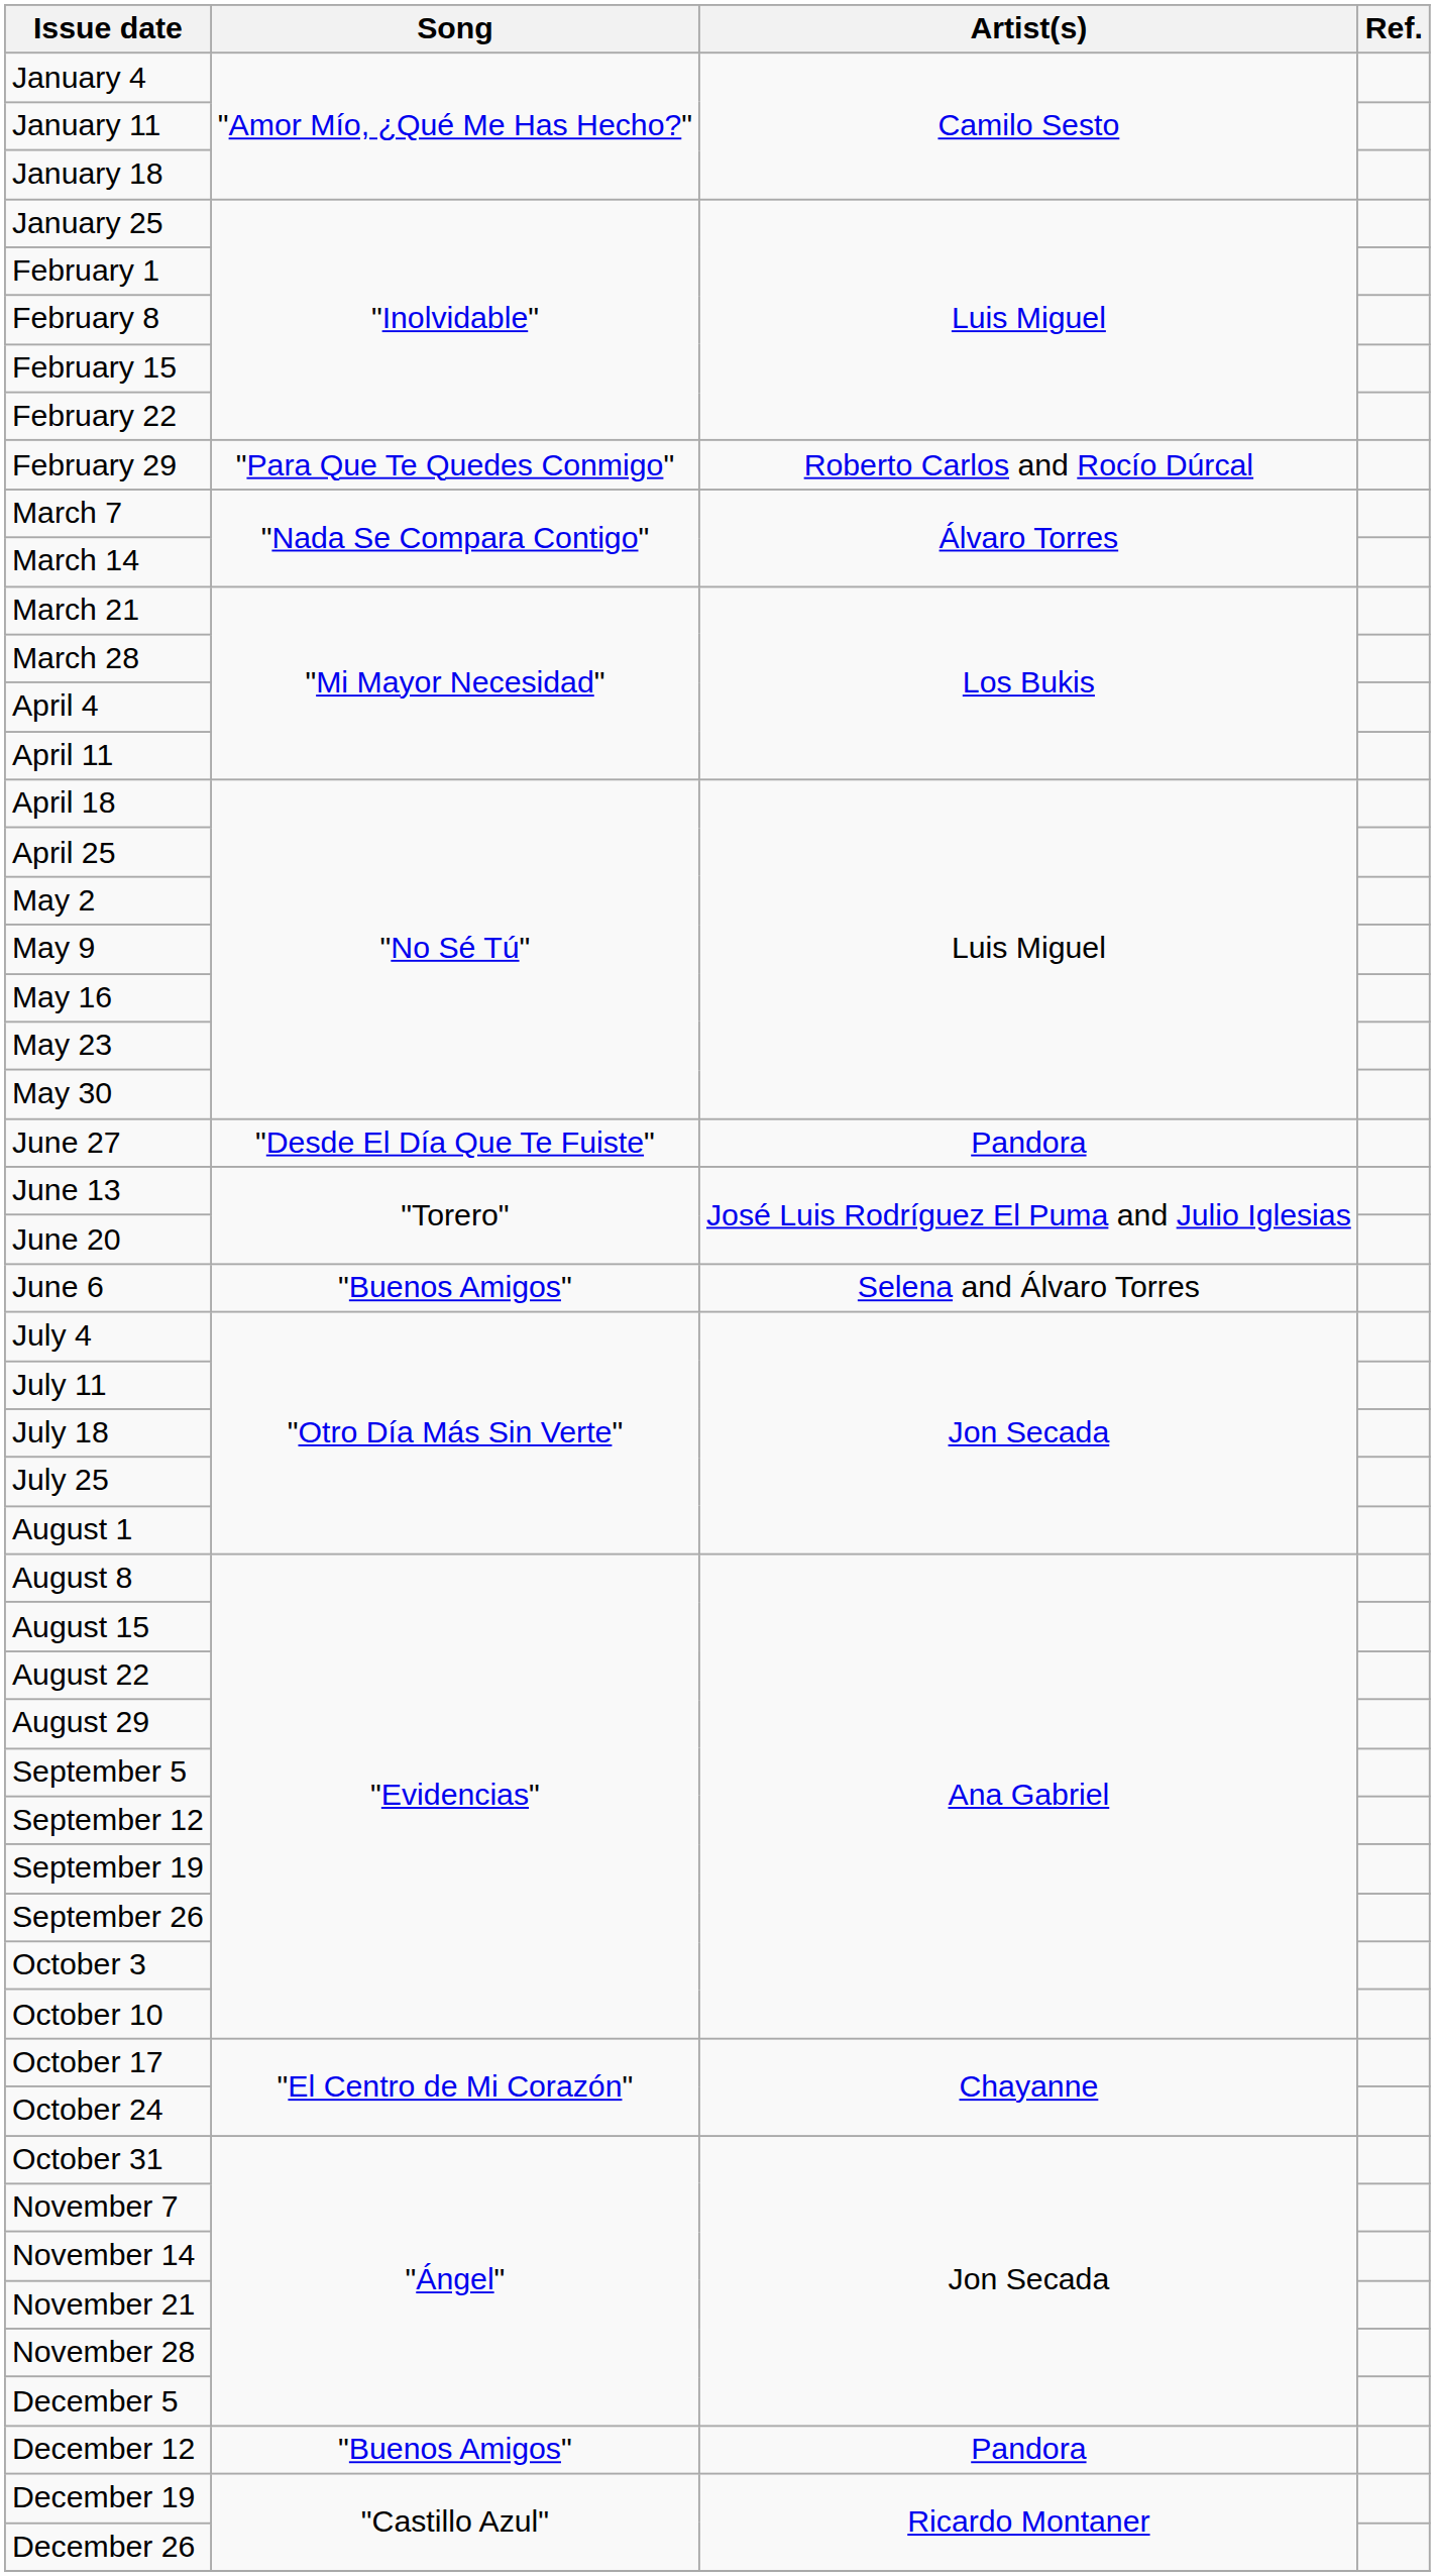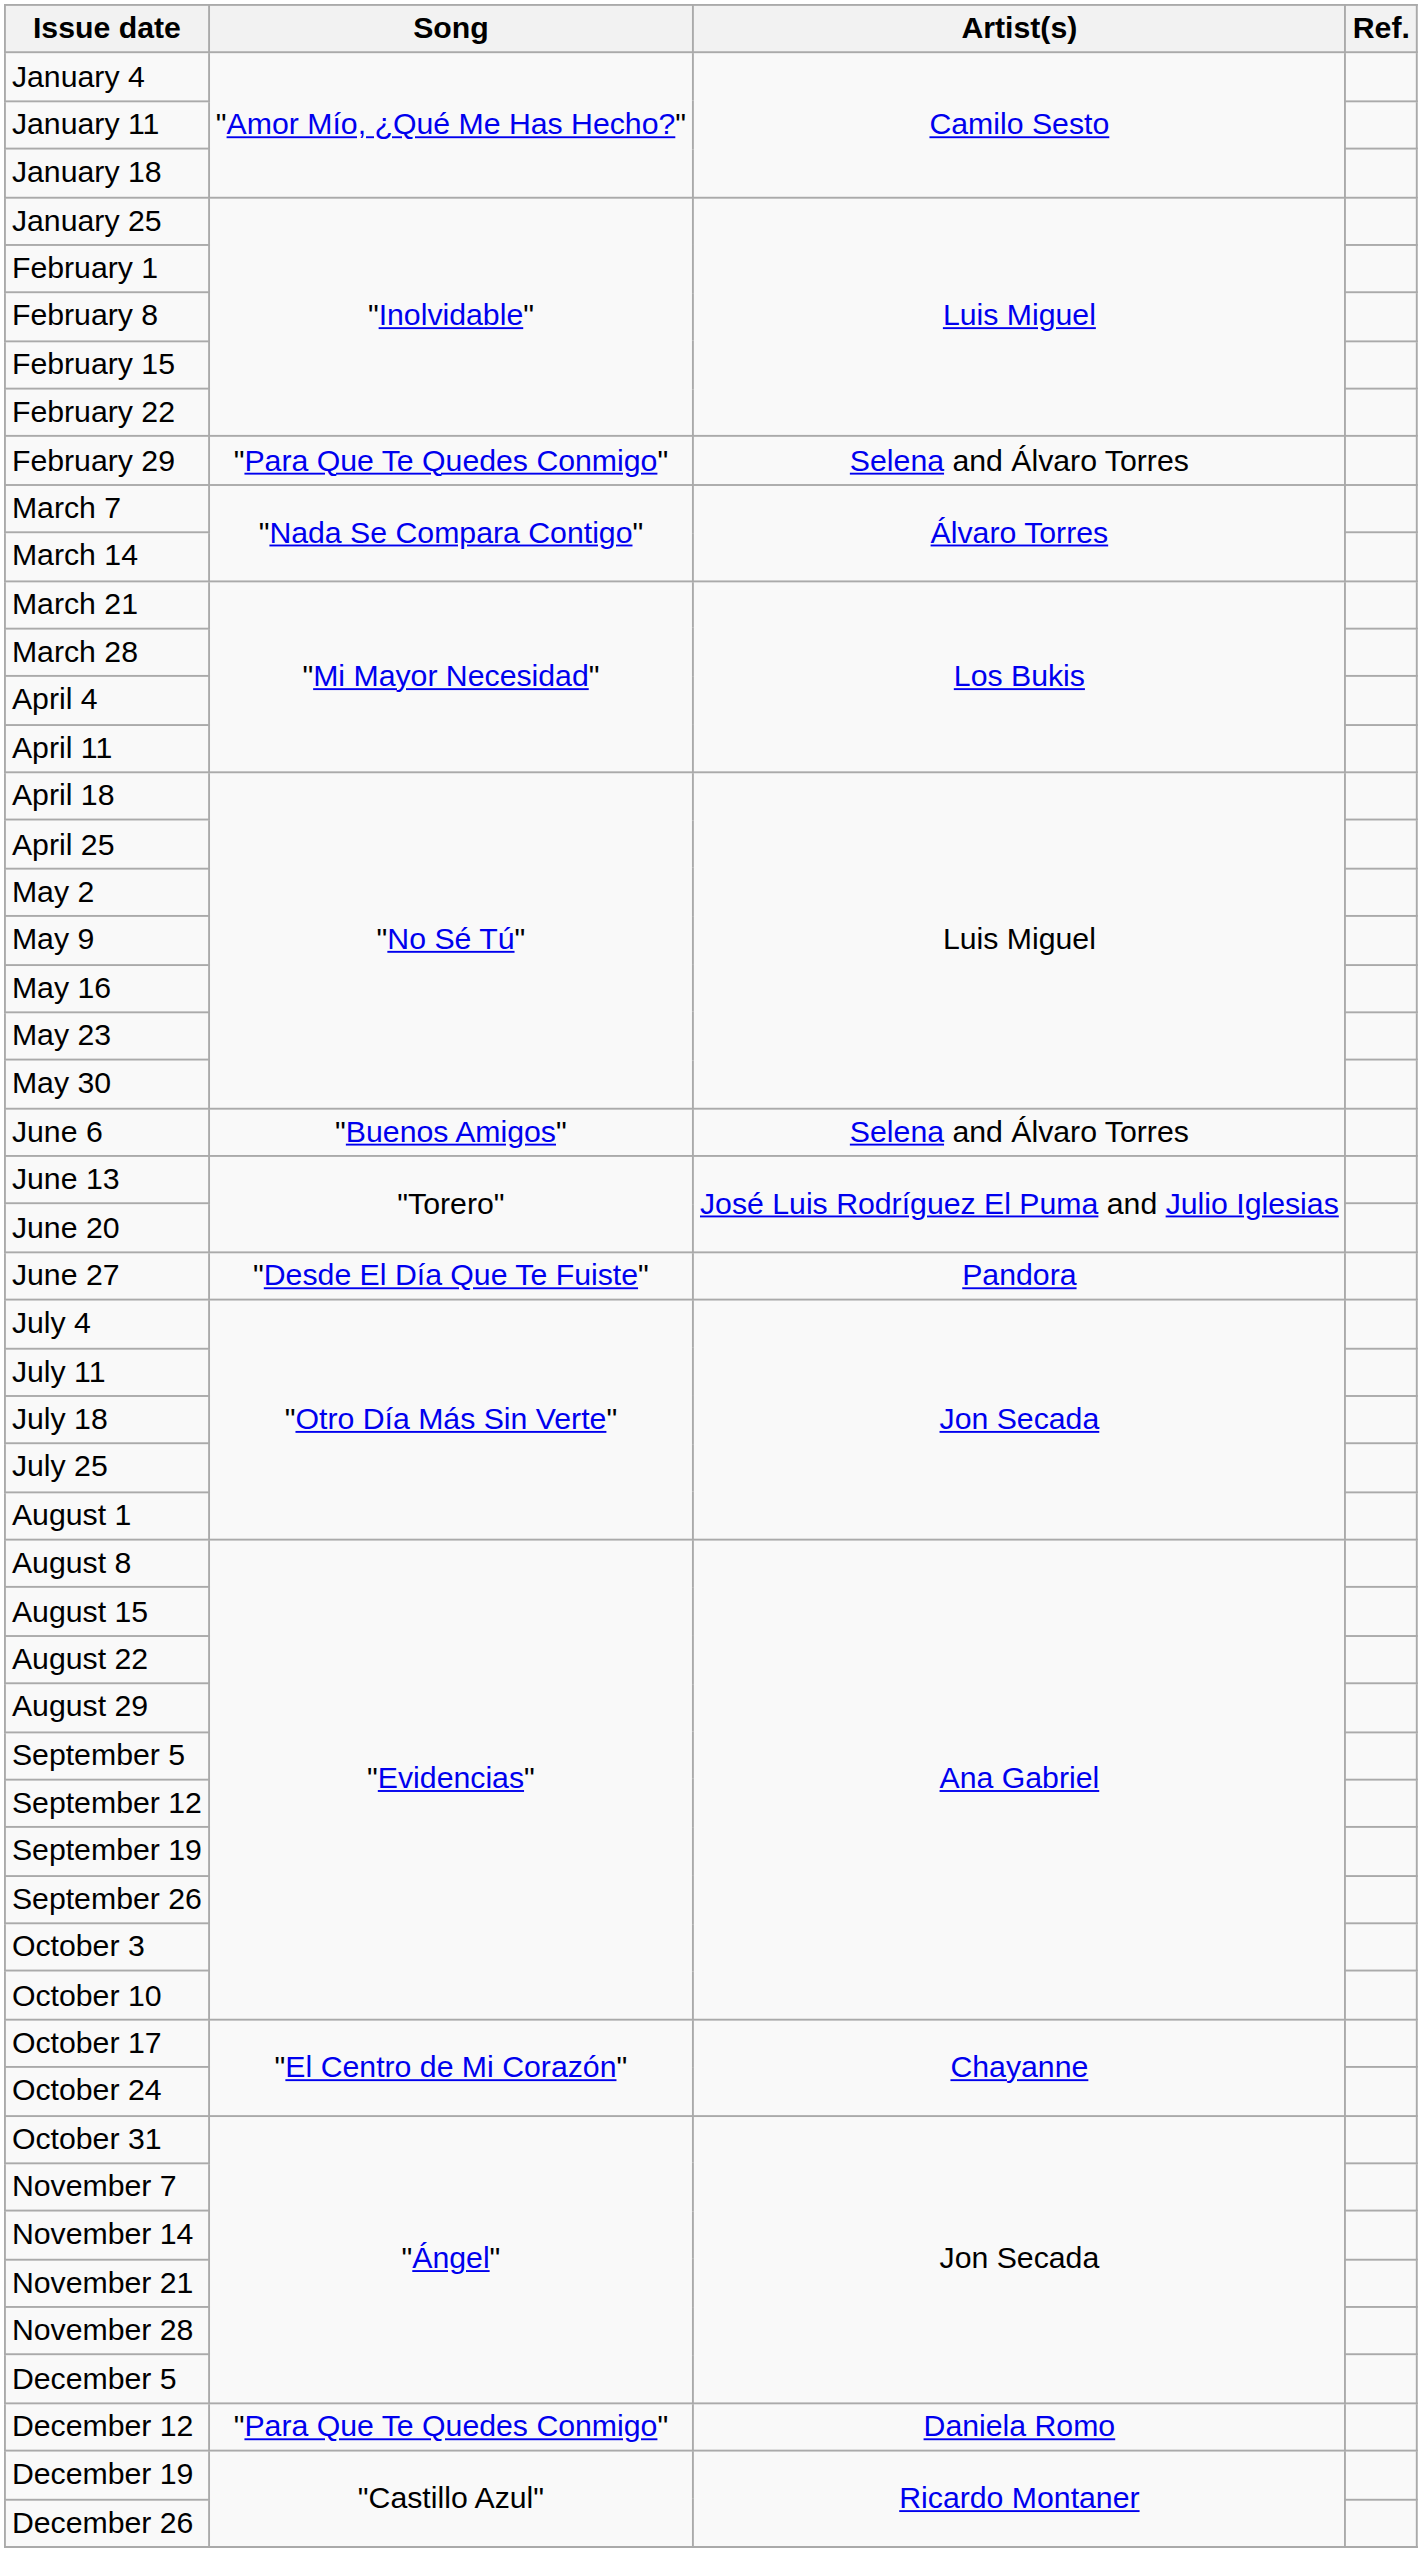 <table class="wikitable">
 <tr>
 <th style="text-align: center;">Issue date</th>
 <th style="text-align: center;">Song</th>
 <th style="text-align: center;">Artist(s)</th>
 <th style="text-align: center;">Ref.</th>
 </tr>
 <tr>
 <td>January 4</td>
 <td style="text-align: center;" rowspan="3">"<a href='#'>Amor Mío, ¿Qué Me Has Hecho?</a>"</td>
 <td style="text-align: center;" rowspan="3"><a href='#'>Camilo Sesto</a></td>
 <td style="text-align: center;"></td>
 </tr>
 <tr>
 <td>January 11</td>
 <td style="text-align: center;"></td>
 </tr>
 <tr>
 <td>January 18</td>
 <td style="text-align: center;"></td>
 </tr>
 <tr>
 <td>January 25</td>
 <td style="text-align: center;" rowspan="5">"<a href='#'>Inolvidable</a>"</td>
 <td style="text-align: center;" rowspan="5"><a href='#'>Luis Miguel</a></td>
 <td style="text-align: center;"></td>
 </tr>
 <tr>
 <td>February 1</td>
 <td style="text-align: center;"></td>
 </tr>
 <tr>
 <td>February 8</td>
 <td style="text-align: center;"></td>
 </tr>
 <tr>
 <td>February 15</td>
 <td style="text-align: center;"></td>
 </tr>
 <tr>
 <td>February 22</td>
 <td style="text-align: center;"></td>
 </tr>
 <tr>
 <td>February 29</td>
 <td style="text-align: center;" rowspan="1">"<a href='#'>Para Que Te Quedes Conmigo</a>"</td>
-<td style="text-align: center;" rowspan="1"><a href='#'>Roberto Carlos</a> and <a href='#'>Rocío Dúrcal</a></td>
+<td style="text-align: center;" rowspan="1"><a href='#'>Selena</a> and Álvaro Torres</td>
 <td style="text-align: center;"></td>
 </tr>
 <tr>
 <td>March 7</td>
 <td style="text-align: center;" rowspan="2">"<a href='#'>Nada Se Compara Contigo</a>"</td>
 <td style="text-align: center;" rowspan="2"><a href='#'>Álvaro Torres</a></td>
 <td style="text-align: center;"></td>
 </tr>
 <tr>
 <td>March 14</td>
 <td style="text-align: center;"></td>
 </tr>
 <tr>
 <td>March 21</td>
 <td style="text-align: center;" rowspan="4">"<a href='#'>Mi Mayor Necesidad</a>"</td>
 <td style="text-align: center;" rowspan="4"><a href='#'>Los Bukis</a></td>
 <td style="text-align: center;"></td>
 </tr>
 <tr>
 <td>March 28</td>
 <td style="text-align: center;"></td>
 </tr>
 <tr>
 <td>April 4</td>
 <td style="text-align: center;"></td>
 </tr>
 <tr>
 <td>April 11</td>
 <td style="text-align: center;"></td>
 </tr>
 <tr>
 <td>April 18</td>
 <td style="text-align: center;" rowspan="7">"<a href='#'>No Sé Tú</a>"</td>
 <td style="text-align: center;" rowspan="7">Luis Miguel</td>
 <td style="text-align: center;"></td>
 </tr>
 <tr>
 <td>April 25</td>
 <td style="text-align: center;"></td>
 </tr>
 <tr>
 <td>May 2</td>
 <td style="text-align: center;"></td>
 </tr>
 <tr>
 <td>May 9</td>
 <td style="text-align: center;"></td>
 </tr>
 <tr>
 <td>May 16</td>
 <td style="text-align: center;"></td>
 </tr>
 <tr>
 <td>May 23</td>
 <td style="text-align: center;"></td>
 </tr>
 <tr>
 <td>May 30</td>
 <td style="text-align: center;"></td>
 </tr>
 <tr>
-<td>June 27</td>
-<td style="text-align: center;" rowspan="1">"<a href='#'>Desde El Día Que Te Fuiste</a>"</td>
-<td style="text-align: center;" rowspan="1"><a href='#'>Pandora</a></td>
+<td>June 6</td>
+<td style="text-align: center;" rowspan="1">"<a href='#'>Buenos Amigos</a>"</td>
+<td style="text-align: center;" rowspan="1"><a href='#'>Selena</a> and Álvaro Torres</td>
 <td style="text-align: center;"></td>
 </tr>
 <tr>
 <td>June 13</td>
 <td style="text-align: center;" rowspan="2">"Torero"</td>
 <td style="text-align: center;" rowspan="2"><a href='#'>José Luis Rodríguez El Puma</a> and <a href='#'>Julio Iglesias</a></td>
 <td style="text-align: center;"></td>
 </tr>
 <tr>
 <td>June 20</td>
 <td style="text-align: center;"></td>
 </tr>
 <tr>
-<td>June 6</td>
-<td style="text-align: center;" rowspan="1">"<a href='#'>Buenos Amigos</a>"</td>
-<td style="text-align: center;" rowspan="1"><a href='#'>Selena</a> and Álvaro Torres</td>
+<td>June 27</td>
+<td style="text-align: center;" rowspan="1">"<a href='#'>Desde El Día Que Te Fuiste</a>"</td>
+<td style="text-align: center;" rowspan="1"><a href='#'>Pandora</a></td>
 <td style="text-align: center;"></td>
 </tr>
 <tr>
 <td>July 4</td>
 <td style="text-align: center;" rowspan="5">"<a href='#'>Otro Día Más Sin Verte</a>"</td>
 <td style="text-align: center;" rowspan="5"><a href='#'>Jon Secada</a></td>
 <td style="text-align: center;"></td>
 </tr>
 <tr>
 <td>July 11</td>
 <td style="text-align: center;"></td>
 </tr>
 <tr>
 <td>July 18</td>
 <td style="text-align: center;"></td>
 </tr>
 <tr>
 <td>July 25</td>
 <td style="text-align: center;"></td>
 </tr>
 <tr>
 <td>August 1</td>
 <td style="text-align: center;"></td>
 </tr>
 <tr>
 <td>August 8</td>
 <td style="text-align: center;" rowspan="10">"<a href='#'>Evidencias</a>"</td>
 <td style="text-align: center;" rowspan="10"><a href='#'>Ana Gabriel</a></td>
 <td style="text-align: center;"></td>
 </tr>
 <tr>
 <td>August 15</td>
 <td style="text-align: center;"></td>
 </tr>
 <tr>
 <td>August 22</td>
 <td style="text-align: center;"></td>
 </tr>
 <tr>
 <td>August 29</td>
 <td style="text-align: center;"></td>
 </tr>
 <tr>
 <td>September 5</td>
 <td style="text-align: center;"></td>
 </tr>
 <tr>
 <td>September 12</td>
 <td style="text-align: center;"></td>
 </tr>
 <tr>
 <td>September 19</td>
 <td style="text-align: center;"></td>
 </tr>
 <tr>
 <td>September 26</td>
 <td style="text-align: center;"></td>
 </tr>
 <tr>
 <td>October 3</td>
 <td style="text-align: center;"></td>
 </tr>
 <tr>
 <td>October 10</td>
 <td style="text-align: center;"></td>
 </tr>
 <tr>
 <td>October 17</td>
 <td style="text-align: center;" rowspan="2">"<a href='#'>El Centro de Mi Corazón</a>"</td>
 <td style="text-align: center;" rowspan="2"><a href='#'>Chayanne</a></td>
 <td style="text-align: center;"></td>
 </tr>
 <tr>
 <td>October 24</td>
 <td style="text-align: center;"></td>
 </tr>
 <tr>
 <td>October 31</td>
 <td style="text-align: center;" rowspan="6">"<a href='#'>Ángel</a>"</td>
 <td style="text-align: center;" rowspan="6">Jon Secada</td>
 <td style="text-align: center;"></td>
 </tr>
 <tr>
 <td>November 7</td>
 <td style="text-align: center;"></td>
 </tr>
 <tr>
 <td>November 14</td>
 <td style="text-align: center;"></td>
 </tr>
 <tr>
 <td>November 21</td>
 <td style="text-align: center;"></td>
 </tr>
 <tr>
 <td>November 28</td>
 <td style="text-align: center;"></td>
 </tr>
 <tr>
 <td>December 5</td>
 <td style="text-align: center;"></td>
 </tr>
 <tr>
 <td>December 12</td>
-<td style="text-align: center;" rowspan="1">"<a href='#'>Buenos Amigos</a>"</td>
-<td style="text-align: center;" rowspan="1"><a href='#'>Pandora</a></td>
+<td style="text-align: center;" rowspan="1">"<a href='#'>Para Que Te Quedes Conmigo</a>"</td>
+<td style="text-align: center;" rowspan="1"><a href='#'>Daniela Romo</a></td>
 <td style="text-align: center;"></td>
 </tr>
 <tr>
 <td>December 19</td>
 <td style="text-align: center;" rowspan="2">"Castillo Azul"</td>
 <td style="text-align: center;" rowspan="2"><a href='#'>Ricardo Montaner</a></td>
 <td style="text-align: center;"></td>
 </tr>
 <tr>
 <td>December 26</td>
 <td style="text-align: center;"></td>
 </tr>
 <tr>
 </tr>
 </table>
